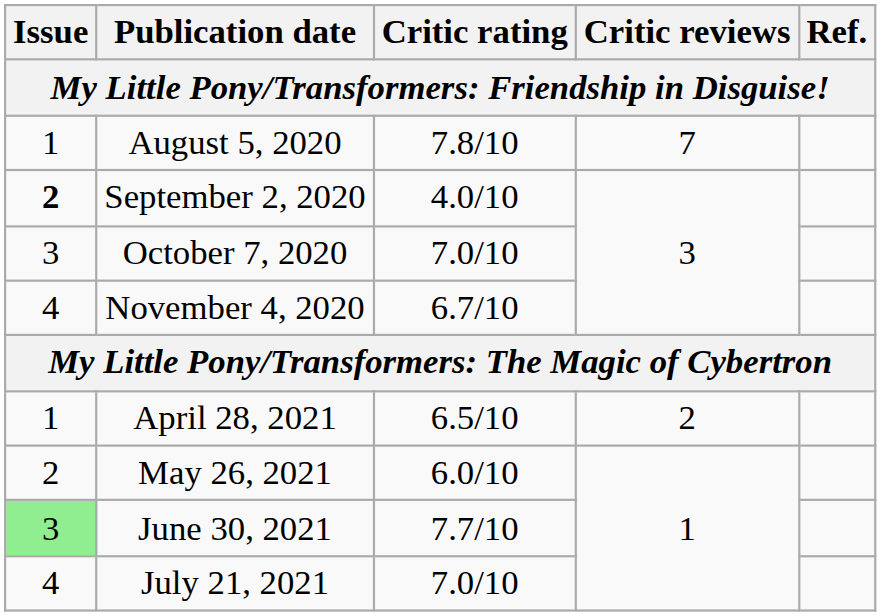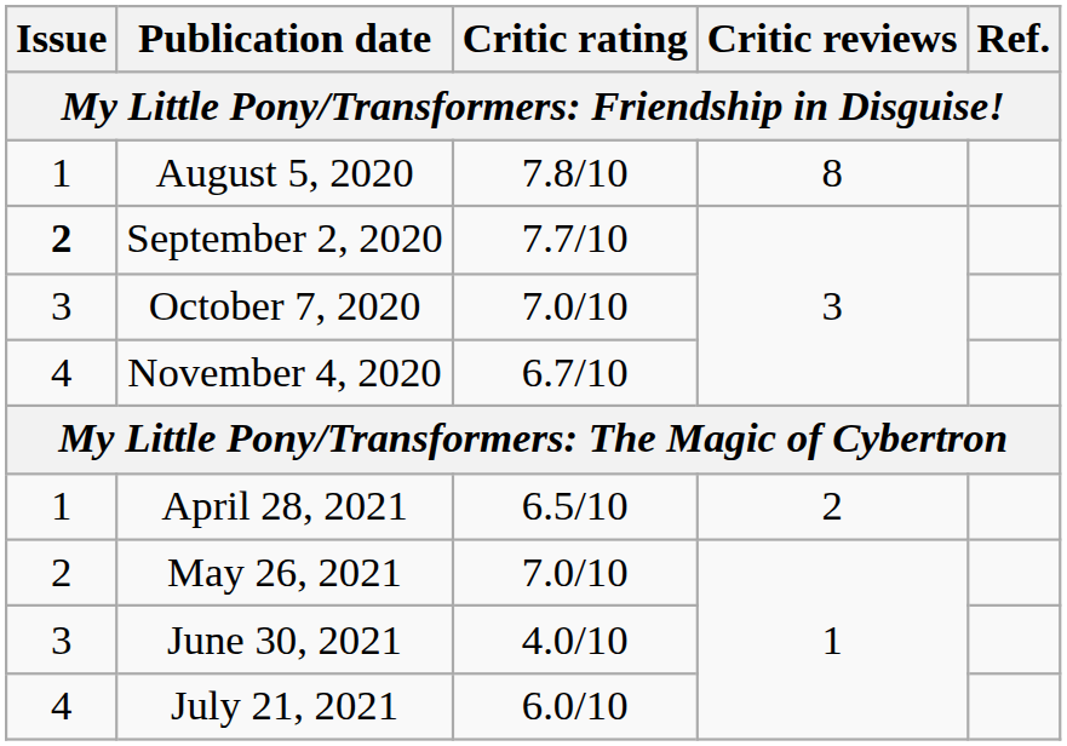 <table class="wikitable" style="text-align: center;">
 <tr>
 <th>Issue</th>
 <th>Publication date</th>
 <th>Critic rating</th>
 <th>Critic reviews</th>
 <th>Ref.</th>
 </tr>
 <tr>
 <th colspan="5"><em>My Little Pony/Transformers: Friendship in Disguise!</em></th>
 </tr>
 <tr>
 <td>1</td>
 <td>August 5, 2020</td>
 <td>7.8/10</td>
-<td>7</td>
+<td>8</td>
 <td></td>
 </tr>
 <tr>
 <td><strong>2</strong></td>
 <td>September 2, 2020</td>
-<td>4.0/10</td>
+<td>7.7/10</td>
 <td rowspan="3">3</td>
 <td></td>
 </tr>
 <tr>
 <td>3</td>
 <td>October 7, 2020</td>
 <td>7.0/10</td>
 <td></td>
 </tr>
 <tr>
 <td>4</td>
 <td>November 4, 2020</td>
 <td>6.7/10</td>
 <td></td>
 </tr>
 <tr>
 <th colspan="5"><em>My Little Pony/Transformers: The Magic of Cybertron</em></th>
 </tr>
 <tr>
 <td>1</td>
 <td>April 28, 2021</td>
 <td>6.5/10</td>
 <td>2</td>
 <td></td>
 </tr>
 <tr>
 <td>2</td>
 <td>May 26, 2021</td>
-<td>6.0/10</td>
+<td>7.0/10</td>
 <td rowspan="3">1</td>
 <td></td>
 </tr>
 <tr>
-<td style="background: lightgreen;">3</td>
+<td>3</td>
 <td>June 30, 2021</td>
-<td>7.7/10</td>
+<td>4.0/10</td>
 <td></td>
 </tr>
 <tr>
 <td>4</td>
 <td>July 21, 2021</td>
-<td>7.0/10</td>
+<td>6.0/10</td>
 <td></td>
 </tr>
 </table>
